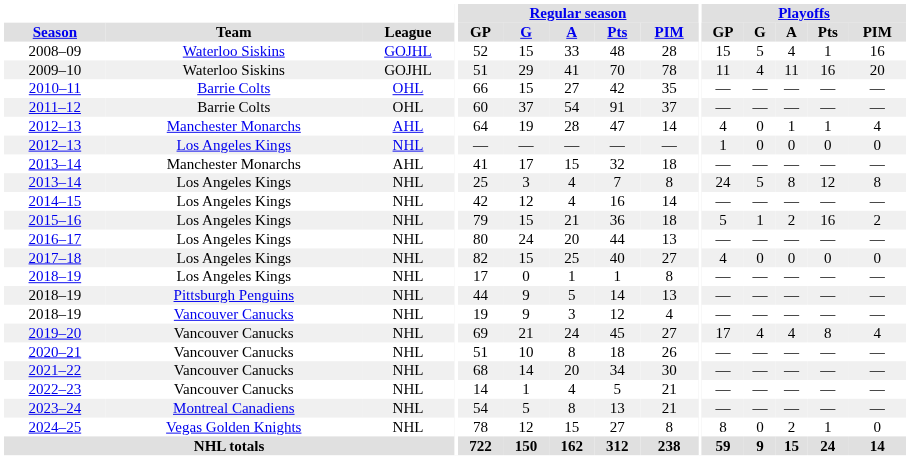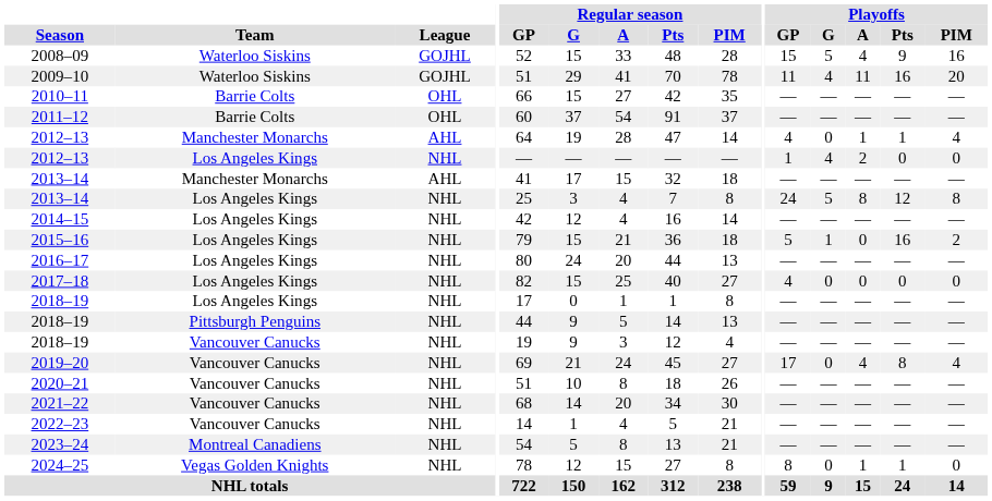 <table border="0" cellpadding="1" cellspacing="0" style="text-align:center; width:60em;">
 <tr style="background:#e0e0e0;">
 <th colspan="3" style="background:#fff;"></th>
 <th rowspan="100" style="background:#fff;"></th>
 <th colspan="5"><a href='#'>Regular season</a></th>
 <th rowspan="100" style="background:#fff;"></th>
 <th colspan="5"><a href='#'>Playoffs</a></th>
 </tr>
 <tr style="background:#e0e0e0;">
 <th><a href='#'>Season</a></th>
 <th>Team</th>
 <th>League</th>
 <th>GP</th>
 <th><a href='#'>G</a></th>
 <th><a href='#'>A</a></th>
 <th><a href='#'>Pts</a></th>
 <th><a href='#'>PIM</a></th>
 <th>GP</th>
 <th>G</th>
 <th>A</th>
 <th>Pts</th>
 <th>PIM</th>
 </tr>
 <tr>
 <td>2008–09</td>
 <td><a href='#'>Waterloo Siskins</a></td>
 <td><a href='#'>GOJHL</a></td>
 <td>52</td>
 <td>15</td>
 <td>33</td>
 <td>48</td>
 <td>28</td>
 <td>15</td>
 <td>5</td>
 <td>4</td>
-<td>1</td>
+<td>9</td>
 <td>16</td>
 </tr>
 <tr style="background:#f0f0f0;">
 <td>2009–10</td>
 <td>Waterloo Siskins</td>
 <td>GOJHL</td>
 <td>51</td>
 <td>29</td>
 <td>41</td>
 <td>70</td>
 <td>78</td>
 <td>11</td>
 <td>4</td>
 <td>11</td>
 <td>16</td>
 <td>20</td>
 </tr>
 <tr>
 <td><a href='#'>2010–11</a></td>
 <td><a href='#'>Barrie Colts</a></td>
 <td><a href='#'>OHL</a></td>
 <td>66</td>
 <td>15</td>
 <td>27</td>
 <td>42</td>
 <td>35</td>
 <td>—</td>
 <td>—</td>
 <td>—</td>
 <td>—</td>
 <td>—</td>
 </tr>
 <tr style="background:#f0f0f0;">
 <td><a href='#'>2011–12</a></td>
 <td>Barrie Colts</td>
 <td>OHL</td>
 <td>60</td>
 <td>37</td>
 <td>54</td>
 <td>91</td>
 <td>37</td>
 <td>—</td>
 <td>—</td>
 <td>—</td>
 <td>—</td>
 <td>—</td>
 </tr>
 <tr>
 <td><a href='#'>2012–13</a></td>
 <td><a href='#'>Manchester Monarchs</a></td>
 <td><a href='#'>AHL</a></td>
 <td>64</td>
 <td>19</td>
 <td>28</td>
 <td>47</td>
 <td>14</td>
 <td>4</td>
 <td>0</td>
 <td>1</td>
 <td>1</td>
 <td>4</td>
 </tr>
 <tr style="background:#f0f0f0;">
 <td><a href='#'>2012–13</a></td>
 <td><a href='#'>Los Angeles Kings</a></td>
 <td><a href='#'>NHL</a></td>
 <td>—</td>
 <td>—</td>
 <td>—</td>
 <td>—</td>
 <td>—</td>
 <td>1</td>
-<td>0</td>
-<td>0</td>
+<td>4</td>
+<td>2</td>
 <td>0</td>
 <td>0</td>
 </tr>
 <tr>
 <td><a href='#'>2013–14</a></td>
 <td>Manchester Monarchs</td>
 <td>AHL</td>
 <td>41</td>
 <td>17</td>
 <td>15</td>
 <td>32</td>
 <td>18</td>
 <td>—</td>
 <td>—</td>
 <td>—</td>
 <td>—</td>
 <td>—</td>
 </tr>
 <tr style="background:#f0f0f0;">
 <td><a href='#'>2013–14</a></td>
 <td>Los Angeles Kings</td>
 <td>NHL</td>
 <td>25</td>
 <td>3</td>
 <td>4</td>
 <td>7</td>
 <td>8</td>
 <td>24</td>
 <td>5</td>
 <td>8</td>
 <td>12</td>
 <td>8</td>
 </tr>
 <tr>
 <td><a href='#'>2014–15</a></td>
 <td>Los Angeles Kings</td>
 <td>NHL</td>
 <td>42</td>
 <td>12</td>
 <td>4</td>
 <td>16</td>
 <td>14</td>
 <td>—</td>
 <td>—</td>
 <td>—</td>
 <td>—</td>
 <td>—</td>
 </tr>
 <tr style="background:#f0f0f0;">
 <td><a href='#'>2015–16</a></td>
 <td>Los Angeles Kings</td>
 <td>NHL</td>
 <td>79</td>
 <td>15</td>
 <td>21</td>
 <td>36</td>
 <td>18</td>
 <td>5</td>
 <td>1</td>
-<td>2</td>
+<td>0</td>
 <td>16</td>
 <td>2</td>
 </tr>
 <tr>
 <td><a href='#'>2016–17</a></td>
 <td>Los Angeles Kings</td>
 <td>NHL</td>
 <td>80</td>
 <td>24</td>
 <td>20</td>
 <td>44</td>
 <td>13</td>
 <td>—</td>
 <td>—</td>
 <td>—</td>
 <td>—</td>
 <td>—</td>
 </tr>
 <tr style="background:#f0f0f0;">
 <td><a href='#'>2017–18</a></td>
 <td>Los Angeles Kings</td>
 <td>NHL</td>
 <td>82</td>
 <td>15</td>
 <td>25</td>
 <td>40</td>
 <td>27</td>
 <td>4</td>
 <td>0</td>
 <td>0</td>
 <td>0</td>
 <td>0</td>
 </tr>
 <tr>
 <td><a href='#'>2018–19</a></td>
 <td>Los Angeles Kings</td>
 <td>NHL</td>
 <td>17</td>
 <td>0</td>
 <td>1</td>
 <td>1</td>
 <td>8</td>
 <td>—</td>
 <td>—</td>
 <td>—</td>
 <td>—</td>
 <td>—</td>
 </tr>
 <tr style="background:#f0f0f0;">
 <td>2018–19</td>
 <td><a href='#'>Pittsburgh Penguins</a></td>
 <td>NHL</td>
 <td>44</td>
 <td>9</td>
 <td>5</td>
 <td>14</td>
 <td>13</td>
 <td>—</td>
 <td>—</td>
 <td>—</td>
 <td>—</td>
 <td>—</td>
 </tr>
 <tr>
 <td>2018–19</td>
 <td><a href='#'>Vancouver Canucks</a></td>
 <td>NHL</td>
 <td>19</td>
 <td>9</td>
 <td>3</td>
 <td>12</td>
 <td>4</td>
 <td>—</td>
 <td>—</td>
 <td>—</td>
 <td>—</td>
 <td>—</td>
 </tr>
 <tr style="background:#f0f0f0;">
 <td><a href='#'>2019–20</a></td>
 <td>Vancouver Canucks</td>
 <td>NHL</td>
 <td>69</td>
 <td>21</td>
 <td>24</td>
 <td>45</td>
 <td>27</td>
 <td>17</td>
-<td>4</td>
+<td>0</td>
 <td>4</td>
 <td>8</td>
 <td>4</td>
 </tr>
 <tr>
 <td><a href='#'>2020–21</a></td>
 <td>Vancouver Canucks</td>
 <td>NHL</td>
 <td>51</td>
 <td>10</td>
 <td>8</td>
 <td>18</td>
 <td>26</td>
 <td>—</td>
 <td>—</td>
 <td>—</td>
 <td>—</td>
 <td>—</td>
 </tr>
 <tr style="background:#f0f0f0;">
 <td><a href='#'>2021–22</a></td>
 <td>Vancouver Canucks</td>
 <td>NHL</td>
 <td>68</td>
 <td>14</td>
 <td>20</td>
 <td>34</td>
 <td>30</td>
 <td>—</td>
 <td>—</td>
 <td>—</td>
 <td>—</td>
 <td>—</td>
 </tr>
 <tr>
 <td><a href='#'>2022–23</a></td>
 <td>Vancouver Canucks</td>
 <td>NHL</td>
 <td>14</td>
 <td>1</td>
 <td>4</td>
 <td>5</td>
 <td>21</td>
 <td>—</td>
 <td>—</td>
 <td>—</td>
 <td>—</td>
 <td>—</td>
 </tr>
 <tr style="background:#f0f0f0;">
 <td><a href='#'>2023–24</a></td>
 <td><a href='#'>Montreal Canadiens</a></td>
 <td>NHL</td>
 <td>54</td>
 <td>5</td>
 <td>8</td>
 <td>13</td>
 <td>21</td>
 <td>—</td>
 <td>—</td>
 <td>—</td>
 <td>—</td>
 <td>—</td>
 </tr>
 <tr>
 <td><a href='#'>2024–25</a></td>
 <td><a href='#'>Vegas Golden Knights</a></td>
 <td>NHL</td>
 <td>78</td>
 <td>12</td>
 <td>15</td>
 <td>27</td>
 <td>8</td>
 <td>8</td>
 <td>0</td>
-<td>2</td>
+<td>1</td>
 <td>1</td>
 <td>0</td>
 </tr>
 <tr style="background:#e0e0e0;">
 <th colspan="3">NHL totals</th>
 <th>722</th>
 <th>150</th>
 <th>162</th>
 <th>312</th>
 <th>238</th>
 <th>59</th>
 <th>9</th>
 <th>15</th>
 <th>24</th>
 <th>14</th>
 </tr>
 </table>
